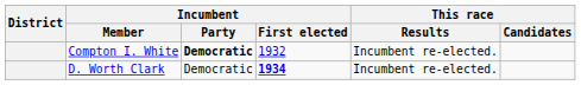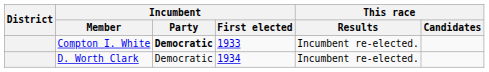 <table class=wikitable>
 <tr>
 <th rowspan=2>District</th>
 <th colspan=3>Incumbent</th>
 <th colspan=2>This race</th>
 </tr>
 <tr>
 <th>Member</th>
 <th>Party</th>
 <th>First elected</th>
 <th>Results</th>
 <th>Candidates</th>
 </tr>
 <tr>
 <th></th>
 <td><a href='#'>Compton I. White</a></td>
 <td><strong>Democratic</strong></td>
-<td><a href='#'>1932</a></td>
+<td><a href='#'>1933</a></td>
 <td>Incumbent re-elected.</td>
 <td nowrap></td>
 </tr>
 <tr>
 <th></th>
 <td><a href='#'>D. Worth Clark</a></td>
 <td>Democratic</td>
-<td><strong><a href='#'>1934</a></strong></td>
+<td><a href='#'>1934</a></td>
 <td>Incumbent re-elected.</td>
 <td nowrap></td>
 </tr>
 </table>
